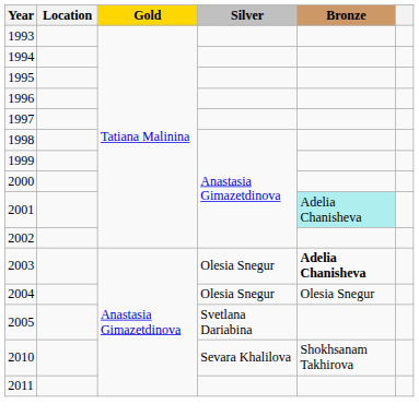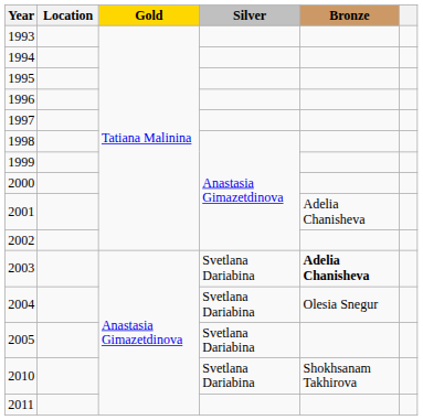 <table class="wikitable unsortable" style="text-align:left; width:80%">
 <tr>
 <th scope="col" style="text-align:center; width:5%">Year</th>
 <th scope="col" style="text-align:center; width:15%">Location</th>
 <td scope="col" style="text-align:center; width:25%; background:gold"><strong>Gold</strong></td>
 <td scope="col" style="text-align:center; width:25%; background:silver"><strong>Silver</strong></td>
 <td scope="col" style="text-align:center; width:25%; background:#c96"><strong>Bronze</strong></td>
 <th scope="col" style="text-align:center; width:5%"></th>
 </tr>
 <tr>
 <td>1993</td>
 <td></td>
 <td rowspan="10"><a href='#'>Tatiana Malinina</a></td>
 <td></td>
 <td></td>
 <td></td>
 </tr>
 <tr>
 <td>1994</td>
 <td></td>
 <td></td>
 <td></td>
 <td></td>
 </tr>
 <tr>
 <td>1995</td>
 <td></td>
 <td></td>
 <td></td>
 <td></td>
 </tr>
 <tr>
 <td>1996</td>
 <td></td>
 <td></td>
 <td></td>
 <td></td>
 </tr>
 <tr>
 <td>1997</td>
 <td></td>
 <td></td>
 <td></td>
 <td></td>
 </tr>
 <tr>
 <td>1998</td>
 <td></td>
 <td rowspan="5"><a href='#'>Anastasia Gimazetdinova</a></td>
 <td></td>
 <td></td>
 </tr>
 <tr>
 <td>1999</td>
 <td></td>
 <td></td>
 <td></td>
 </tr>
 <tr>
 <td>2000</td>
 <td></td>
 <td></td>
 <td></td>
 </tr>
 <tr>
 <td>2001</td>
 <td></td>
-<td style="background: paleturquoise;">Adelia Chanisheva</td>
+<td>Adelia Chanisheva</td>
 <td></td>
 </tr>
 <tr>
 <td>2002</td>
 <td></td>
 <td></td>
 <td></td>
 </tr>
 <tr>
 <td>2003</td>
 <td></td>
 <td rowspan="5"><a href='#'>Anastasia Gimazetdinova</a></td>
-<td>Olesia Snegur</td>
+<td>Svetlana Dariabina</td>
 <td><strong>Adelia Chanisheva</strong></td>
 <td></td>
 </tr>
 <tr>
 <td>2004</td>
 <td></td>
-<td>Olesia Snegur</td>
+<td>Svetlana Dariabina</td>
 <td>Olesia Snegur</td>
 <td></td>
 </tr>
 <tr>
 <td>2005</td>
 <td></td>
 <td>Svetlana Dariabina</td>
 <td></td>
 <td></td>
 </tr>
 <tr>
 <td>2010</td>
 <td></td>
-<td>Sevara Khalilova</td>
+<td>Svetlana Dariabina</td>
 <td>Shokhsanam Takhirova</td>
 <td></td>
 </tr>
 <tr>
 <td>2011</td>
 <td></td>
 <td></td>
 <td></td>
 <td></td>
 </tr>
 </table>
